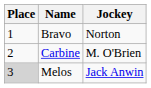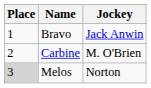 <table class="wikitable">
 <tr>
 <th>Place</th>
 <th>Name</th>
 <th>Jockey</th>
 </tr>
 <tr>
 <td>1</td>
 <td>Bravo</td>
-<td>Norton</td>
+<td><a href='#'>Jack Anwin</a></td>
 </tr>
 <tr>
 <td>2</td>
 <td><a href='#'>Carbine</a></td>
 <td>M. O'Brien</td>
 </tr>
 <tr>
 <td style="background: lightgrey;">3</td>
 <td>Melos</td>
-<td><a href='#'>Jack Anwin</a></td>
+<td>Norton</td>
 </tr>
 </table>
